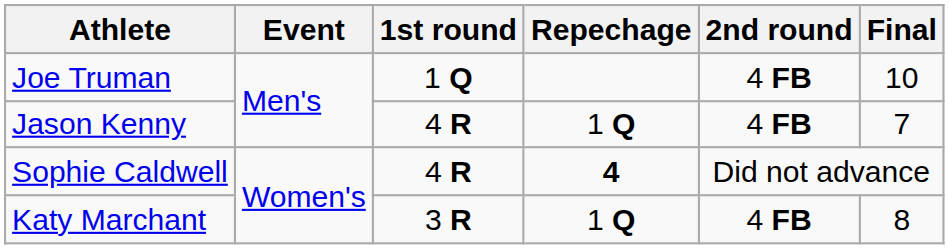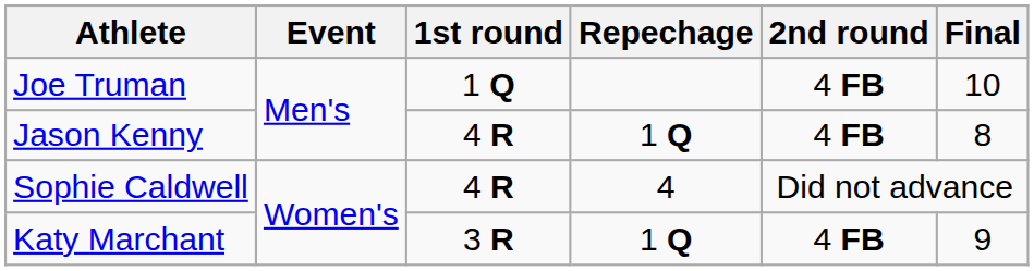 <table class=wikitable style=font-size:90%;text-align:center>
 <tr>
 <th>Athlete</th>
 <th>Event</th>
 <th>1st round</th>
 <th>Repechage</th>
 <th>2nd round</th>
 <th>Final</th>
 </tr>
 <tr>
 <td align=left><a href='#'>Joe Truman</a></td>
 <td align=left rowspan=2><a href='#'>Men's</a></td>
 <td>1 <strong>Q</strong></td>
 <td></td>
 <td>4 <strong>FB</strong></td>
 <td>10</td>
 </tr>
 <tr>
 <td align=left><a href='#'>Jason Kenny</a></td>
 <td>4 <strong>R</strong></td>
 <td>1 <strong>Q</strong></td>
 <td>4 <strong>FB</strong></td>
-<td>7</td>
+<td>8</td>
 </tr>
 <tr>
 <td align=left><a href='#'>Sophie Caldwell</a></td>
 <td align=left rowspan=2><a href='#'>Women's</a></td>
 <td>4 <strong>R</strong></td>
-<td><strong>4</strong></td>
+<td>4</td>
 <td colspan=2>Did not advance</td>
 </tr>
 <tr>
 <td align=left><a href='#'>Katy Marchant</a></td>
 <td>3 <strong>R</strong></td>
 <td>1 <strong>Q</strong></td>
 <td>4 <strong>FB</strong></td>
-<td>8</td>
+<td>9</td>
 </tr>
 </table>
